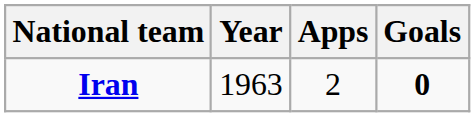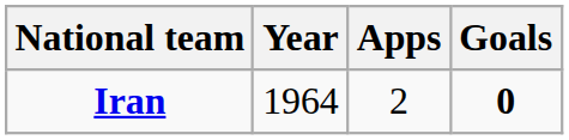 <table class="wikitable" style="font-size:90%; text-align: center;">
 <tr>
 <th>National team</th>
 <th>Year</th>
 <th>Apps</th>
 <th>Goals</th>
 </tr>
 <tr>
 <td rowspan=1><strong><a href='#'>Iran</a></strong></td>
-<td>1963</td>
+<td>1964</td>
 <td>2</td>
 <td><strong>0</strong></td>
 </tr>
 </table>
